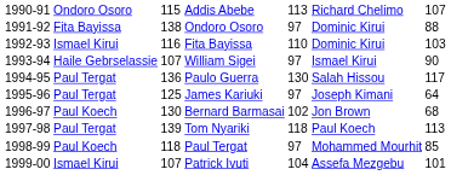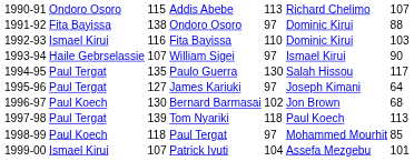 <table>
 <tr>
 <td>1990-91</td>
 <td><a href='#'>Ondoro Osoro</a><br></td>
 <td>115</td>
 <td><a href='#'>Addis Abebe</a><br></td>
 <td>113</td>
 <td><a href='#'>Richard Chelimo</a><br></td>
 <td>107</td>
 </tr>
 <tr>
 <td>1991-92</td>
 <td><a href='#'>Fita Bayissa</a><br></td>
 <td>138</td>
 <td><a href='#'>Ondoro Osoro</a><br></td>
 <td>97</td>
 <td><a href='#'>Dominic Kirui</a><br></td>
 <td>88</td>
 </tr>
 <tr>
 <td>1992-93</td>
 <td><a href='#'>Ismael Kirui</a><br></td>
 <td>116</td>
 <td><a href='#'>Fita Bayissa</a><br></td>
 <td>110</td>
 <td><a href='#'>Dominic Kirui</a><br></td>
 <td>103</td>
 </tr>
 <tr>
 <td>1993-94</td>
 <td><a href='#'>Haile Gebrselassie</a><br></td>
 <td>107</td>
 <td><a href='#'>William Sigei</a><br></td>
 <td>97</td>
 <td><a href='#'>Ismael Kirui</a><br></td>
 <td>90</td>
 </tr>
 <tr>
 <td>1994-95</td>
 <td><a href='#'>Paul Tergat</a><br></td>
-<td>136</td>
+<td>135</td>
 <td><a href='#'>Paulo Guerra</a><br></td>
 <td>130</td>
 <td><a href='#'>Salah Hissou</a><br></td>
 <td>117</td>
 </tr>
 <tr>
 <td>1995-96</td>
 <td><a href='#'>Paul Tergat</a><br></td>
-<td>125</td>
+<td>127</td>
 <td><a href='#'>James Kariuki</a><br></td>
 <td>97</td>
 <td><a href='#'>Joseph Kimani</a><br></td>
 <td>64</td>
 </tr>
 <tr>
 <td>1996-97</td>
 <td><a href='#'>Paul Koech</a><br></td>
 <td>130</td>
 <td><a href='#'>Bernard Barmasai</a><br></td>
 <td>102</td>
 <td><a href='#'>Jon Brown</a><br></td>
 <td>68</td>
 </tr>
 <tr>
 <td>1997-98</td>
 <td><a href='#'>Paul Tergat</a><br></td>
 <td>139</td>
 <td><a href='#'>Tom Nyariki</a><br></td>
 <td>118</td>
 <td><a href='#'>Paul Koech</a><br></td>
 <td>113</td>
 </tr>
 <tr>
 <td>1998-99</td>
 <td><a href='#'>Paul Koech</a><br></td>
 <td>118</td>
 <td><a href='#'>Paul Tergat</a><br></td>
 <td>97</td>
 <td><a href='#'>Mohammed Mourhit</a><br></td>
 <td>85</td>
 </tr>
 <tr>
 <td>1999-00</td>
 <td><a href='#'>Ismael Kirui</a><br></td>
 <td>107</td>
 <td><a href='#'>Patrick Ivuti</a><br></td>
 <td>104</td>
 <td><a href='#'>Assefa Mezgebu</a><br></td>
 <td>101</td>
 </tr>
 </table>
